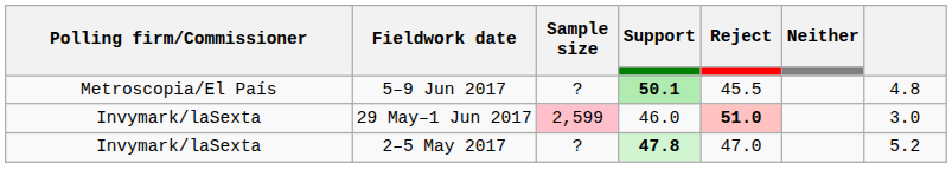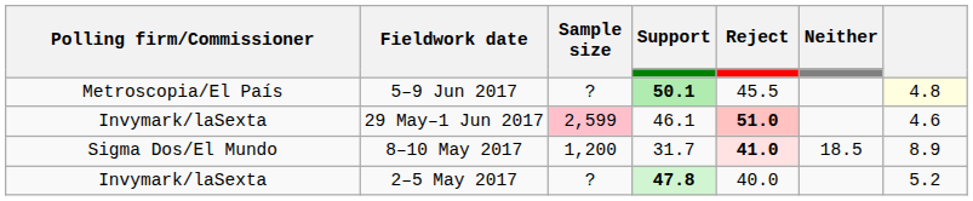 <table class="wikitable" style="text-align:center; font-size:90%; line-height:14px;">
 <tr style="height:42px;">
 <th style="width:230px;" rowspan="2">Polling firm/Commissioner</th>
 <th style="width:120px;" rowspan="2">Fieldwork date</th>
 <th style="width:50px;" rowspan="2">Sample size</th>
 <th style="width:50px;">Support</th>
 <th style="width:50px;">Reject</th>
 <th style="width:50px;">Neither</th>
 <th style="width:50px;" rowspan="2"></th>
 </tr>
 <tr>
 <th style="color:inherit;background:#008000;"></th>
 <th style="color:inherit;background:#FF0000;"></th>
 <th style="color:inherit;background:#808080;"></th>
 </tr>
 <tr>
 <td>Metroscopia/El País</td>
 <td>5–9 Jun 2017</td>
 <td>?</td>
 <td style="background:#B0ECB0;"><strong>50.1</strong></td>
 <td>45.5</td>
 <td></td>
-<td>4.8</td>
+<td style="background: lightyellow;">4.8</td>
 </tr>
 <tr>
 <td>Invymark/laSexta</td>
 <td>29 May–1 Jun 2017</td>
 <td style="background: pink;">2,599</td>
-<td>46.0</td>
+<td>46.1</td>
 <td style="background:#FFC2C1;"><strong>51.0</strong></td>
 <td></td>
-<td>3.0</td>
+<td>4.6</td>
+</tr>
+<tr>
+<td>Sigma Dos/El Mundo</td>
+<td>8–10 May 2017</td>
+<td>1,200</td>
+<td>31.7</td>
+<td style="background:#FFE2E1;"><strong>41.0</strong></td>
+<td>18.5</td>
+<td>8.9</td>
 </tr>
 <tr>
 <td>Invymark/laSexta</td>
 <td>2–5 May 2017</td>
 <td>?</td>
 <td style="background:#D1F5D1;"><strong>47.8</strong></td>
-<td>47.0</td>
+<td>40.0</td>
 <td></td>
 <td>5.2</td>
 </tr>
 </table>
